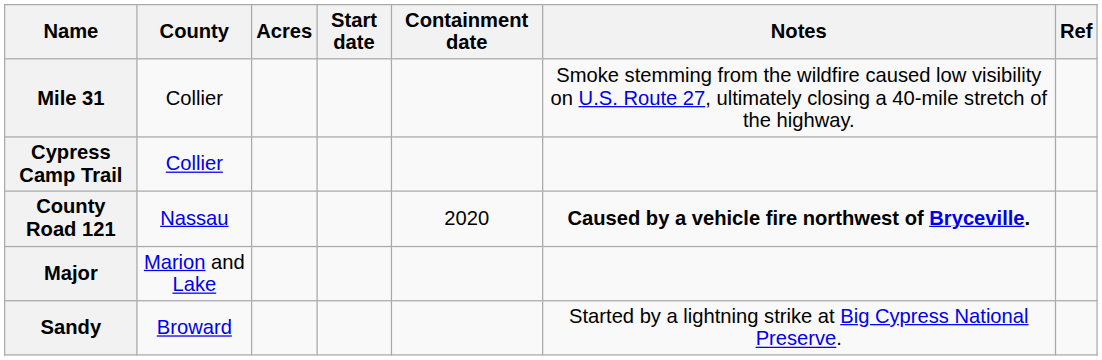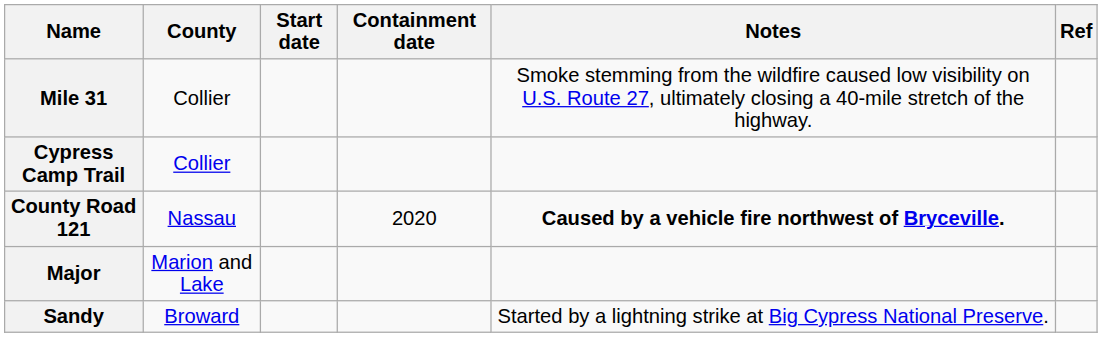 <table class="wikitable sortable plainrowheaders mw-collapsible" style="text-align:center;">
 <tr>
 <th scope="col">Name</th>
 <th scope="col">County </th>
-<th scope="col">Acres</th>
 <th scope="col">Start date</th>
 <th scope="col">Containment date</th>
 <th scope="col">Notes</th>
 <th scope="col" class="unsortable">Ref</th>
 </tr>
 <tr>
 <th scope="row">Mile 31</th>
 <td>Collier</td>
-<td></td>
 <td></td>
 <td></td>
 <td>Smoke stemming from the wildfire caused low visibility on <a href='#'>U.S. Route 27</a>, ultimately closing a 40-mile stretch of the highway.</td>
 <td></td>
 </tr>
 <tr>
 <th scope="row">Cypress Camp Trail</th>
 <td><a href='#'>Collier</a></td>
 <td></td>
 <td></td>
 <td></td>
 <td></td>
-<td></td>
 </tr>
 <tr>
 <th scope="row">County Road 121</th>
 <td><a href='#'>Nassau</a></td>
-<td></td>
 <td></td>
 <td>2020</td>
 <td><strong>Caused by a vehicle fire northwest of <a href='#'>Bryceville</a>.</strong></td>
 <td></td>
 </tr>
 <tr>
 <th scope="row">Major</th>
 <td><a href='#'>Marion</a> and <a href='#'>Lake</a></td>
 <td></td>
 <td></td>
 <td></td>
 <td></td>
-<td></td>
 </tr>
 <tr>
 <th scope="row">Sandy</th>
 <td><a href='#'>Broward</a></td>
 <td></td>
 <td></td>
-<td></td>
 <td>Started by a lightning strike at <a href='#'>Big Cypress National Preserve</a>.</td>
 <td></td>
 </tr>
 </table>
